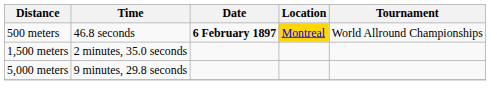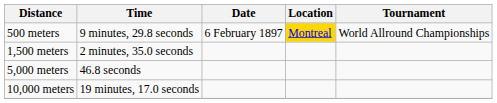 <table class="wikitable">
 <tr>
 <th>Distance</th>
 <th>Time</th>
 <th>Date</th>
 <th>Location</th>
 <th>Tournament</th>
 </tr>
 <tr>
 <td>500 meters</td>
-<td>46.8 seconds</td>
-<td><strong>6 February 1897</strong></td>
+<td>9 minutes, 29.8 seconds</td>
+<td>6 February 1897</td>
 <td style="background: gold;"> <a href='#'>Montreal</a></td>
 <td>World Allround Championships</td>
 </tr>
 <tr>
 <td>1,500 meters</td>
 <td>2 minutes, 35.0 seconds</td>
 <td></td>
 <td></td>
 <td></td>
 </tr>
 <tr>
 <td>5,000 meters</td>
-<td>9 minutes, 29.8 seconds</td>
+<td>46.8 seconds</td>
+<td></td>
+<td></td>
+<td></td>
+</tr>
+<tr>
+<td>10,000 meters</td>
+<td>19 minutes, 17.0 seconds</td>
 <td></td>
 <td></td>
 <td></td>
 </tr>
 <tr>
 </tr>
 </table>
